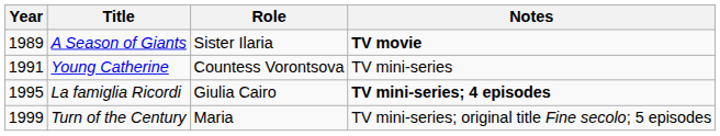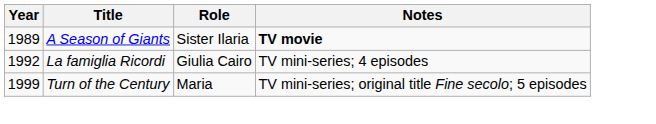 <table class="wikitable sortable">
 <tr>
 <th>Year</th>
 <th>Title</th>
 <th>Role</th>
 <th class="unsortable">Notes</th>
 </tr>
 <tr>
 <td>1989</td>
 <td><em><a href='#'>A Season of Giants</a></em></td>
 <td>Sister Ilaria</td>
 <td><strong>TV movie</strong></td>
 </tr>
 <tr>
-<td>1991</td>
-<td><em><a href='#'>Young Catherine</a></em></td>
-<td>Countess Vorontsova</td>
-<td>TV mini-series</td>
-</tr>
-<tr>
-<td>1995</td>
+<td>1992</td>
 <td><em>La famiglia Ricordi</em></td>
 <td>Giulia Cairo</td>
-<td><strong>TV mini-series; 4 episodes</strong></td>
+<td>TV mini-series; 4 episodes</td>
 </tr>
 <tr>
 <td>1999</td>
 <td><em>Turn of the Century</em></td>
 <td>Maria</td>
 <td>TV mini-series; original title <em>Fine secolo</em>; 5 episodes</td>
 </tr>
 </table>
